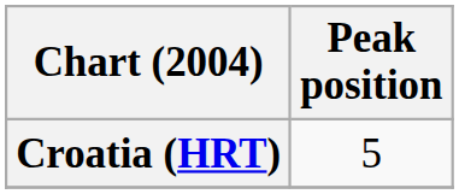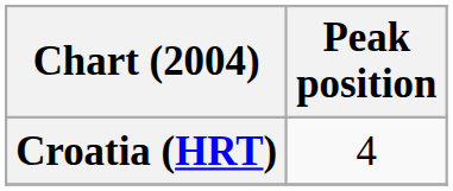 <table class="wikitable sortable plainrowheaders" style="text-align:center">
 <tr>
 <th scope="col">Chart (2004)</th>
 <th scope="col">Peak<br>position</th>
 </tr>
 <tr>
 <th scope="row">Croatia (<a href='#'>HRT</a>)</th>
-<td>5</td>
+<td>4</td>
 </tr>
 <tr>
 </tr>
 <tr>
 </tr>
 <tr>
 </tr>
 <tr>
 </tr>
 </table>
